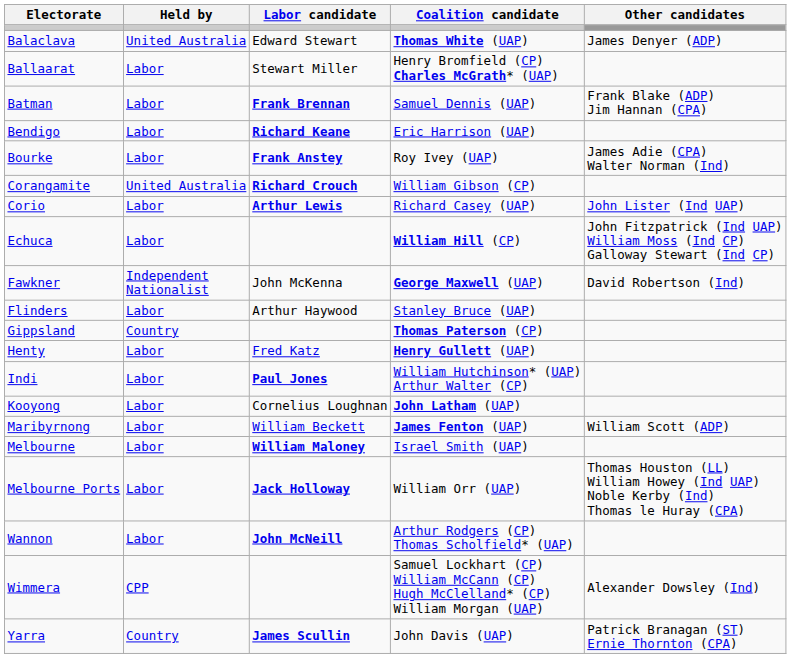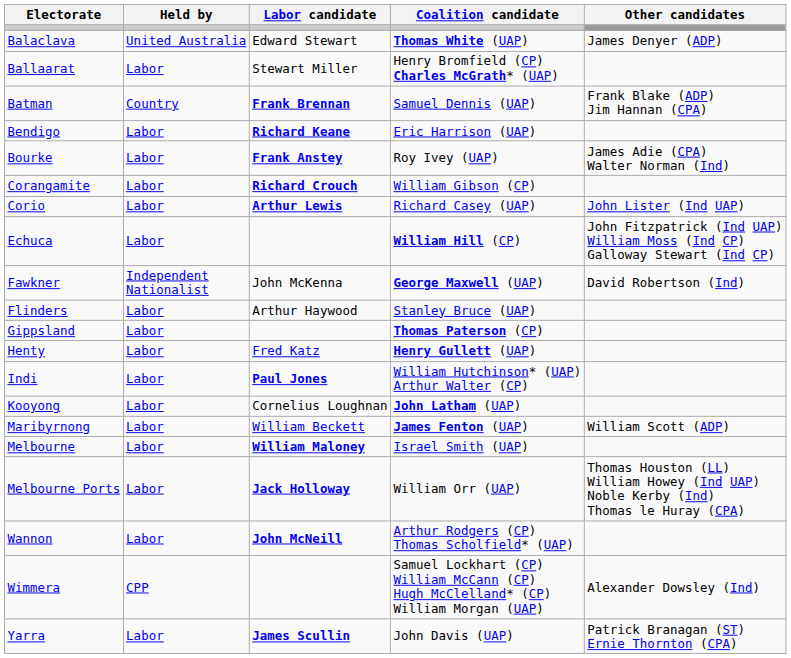 <table class="wikitable">
 <tr>
 <th>Electorate</th>
 <th>Held by</th>
 <th><a href='#'>Labor</a> candidate</th>
 <th><a href='#'>Coalition</a> candidate</th>
 <th>Other candidates</th>
 </tr>
 <tr bgcolor="#cccccc">
 <td></td>
 <td></td>
 <td></td>
 <td></td>
 <td bgcolor="#999999"></td>
 </tr>
 <tr>
 <td><a href='#'>Balaclava</a></td>
 <td><a href='#'>United Australia</a></td>
 <td>Edward Stewart</td>
 <td><strong><a href='#'>Thomas White</a></strong> (<a href='#'>UAP</a>)</td>
 <td>James Denyer (<a href='#'>ADP</a>)</td>
 </tr>
 <tr>
 <td><a href='#'>Ballaarat</a></td>
 <td><a href='#'>Labor</a></td>
 <td>Stewart Miller</td>
 <td>Henry Bromfield (<a href='#'>CP</a>)<br><strong><a href='#'>Charles McGrath</a></strong>* (<a href='#'>UAP</a>)</td>
 <td></td>
 </tr>
 <tr>
 <td><a href='#'>Batman</a></td>
-<td><a href='#'>Labor</a></td>
+<td><a href='#'>Country</a></td>
 <td><strong><a href='#'>Frank Brennan</a></strong></td>
 <td><a href='#'>Samuel Dennis</a> (<a href='#'>UAP</a>)</td>
 <td>Frank Blake (<a href='#'>ADP</a>)<br>Jim Hannan (<a href='#'>CPA</a>)</td>
 </tr>
 <tr>
 <td><a href='#'>Bendigo</a></td>
 <td><a href='#'>Labor</a></td>
 <td><strong><a href='#'>Richard Keane</a></strong></td>
 <td><a href='#'>Eric Harrison</a> (<a href='#'>UAP</a>)</td>
 <td></td>
 </tr>
 <tr>
 <td><a href='#'>Bourke</a></td>
 <td><a href='#'>Labor</a></td>
 <td><strong><a href='#'>Frank Anstey</a></strong></td>
 <td>Roy Ivey (<a href='#'>UAP</a>)</td>
 <td>James Adie (<a href='#'>CPA</a>)<br>Walter Norman (<a href='#'>Ind</a>)</td>
 </tr>
 <tr>
 <td><a href='#'>Corangamite</a></td>
-<td><a href='#'>United Australia</a></td>
+<td><a href='#'>Labor</a></td>
 <td><strong><a href='#'>Richard Crouch</a></strong></td>
 <td><a href='#'>William Gibson</a> (<a href='#'>CP</a>)</td>
 <td></td>
 </tr>
 <tr>
 <td><a href='#'>Corio</a></td>
 <td><a href='#'>Labor</a></td>
 <td><strong><a href='#'>Arthur Lewis</a></strong></td>
 <td><a href='#'>Richard Casey</a> (<a href='#'>UAP</a>)</td>
 <td><a href='#'>John Lister</a> (<a href='#'>Ind</a> <a href='#'>UAP</a>)</td>
 </tr>
 <tr>
 <td><a href='#'>Echuca</a></td>
 <td><a href='#'>Labor</a></td>
 <td></td>
 <td><strong><a href='#'>William Hill</a></strong> (<a href='#'>CP</a>)</td>
 <td>John Fitzpatrick (<a href='#'>Ind</a> <a href='#'>UAP</a>)<br><a href='#'>William Moss</a> (<a href='#'>Ind</a> <a href='#'>CP</a>)<br>Galloway Stewart (<a href='#'>Ind</a> <a href='#'>CP</a>)</td>
 </tr>
 <tr>
 <td><a href='#'>Fawkner</a></td>
 <td><a href='#'>Independent</a><br><a href='#'>Nationalist</a></td>
 <td>John McKenna</td>
 <td><strong><a href='#'>George Maxwell</a></strong> (<a href='#'>UAP</a>)</td>
 <td>David Robertson (<a href='#'>Ind</a>)</td>
 </tr>
 <tr>
 <td><a href='#'>Flinders</a></td>
 <td><a href='#'>Labor</a></td>
 <td>Arthur Haywood</td>
 <td><a href='#'>Stanley Bruce</a> (<a href='#'>UAP</a>)</td>
 <td></td>
 </tr>
 <tr>
 <td><a href='#'>Gippsland</a></td>
-<td><a href='#'>Country</a></td>
+<td><a href='#'>Labor</a></td>
 <td></td>
 <td><strong><a href='#'>Thomas Paterson</a></strong> (<a href='#'>CP</a>)</td>
 <td></td>
 </tr>
 <tr>
 <td><a href='#'>Henty</a></td>
 <td><a href='#'>Labor</a></td>
 <td><a href='#'>Fred Katz</a></td>
 <td><strong><a href='#'>Henry Gullett</a></strong> (<a href='#'>UAP</a>)</td>
 <td></td>
 </tr>
 <tr>
 <td><a href='#'>Indi</a></td>
 <td><a href='#'>Labor</a></td>
 <td><strong><a href='#'>Paul Jones</a></strong></td>
 <td><a href='#'>William Hutchinson</a>* (<a href='#'>UAP</a>)<br><a href='#'>Arthur Walter</a> (<a href='#'>CP</a>)</td>
 <td></td>
 </tr>
 <tr>
 <td><a href='#'>Kooyong</a></td>
 <td><a href='#'>Labor</a></td>
 <td>Cornelius Loughnan</td>
 <td><strong><a href='#'>John Latham</a></strong> (<a href='#'>UAP</a>)</td>
 <td></td>
 </tr>
 <tr>
 <td><a href='#'>Maribyrnong</a></td>
 <td><a href='#'>Labor</a></td>
 <td><a href='#'>William Beckett</a></td>
 <td><strong><a href='#'>James Fenton</a></strong> (<a href='#'>UAP</a>)</td>
 <td>William Scott (<a href='#'>ADP</a>)</td>
 </tr>
 <tr>
 <td><a href='#'>Melbourne</a></td>
 <td><a href='#'>Labor</a></td>
 <td><strong><a href='#'>William Maloney</a></strong></td>
 <td><a href='#'>Israel Smith</a> (<a href='#'>UAP</a>)</td>
 <td></td>
 </tr>
 <tr>
 <td><a href='#'>Melbourne Ports</a></td>
 <td><a href='#'>Labor</a></td>
 <td><strong><a href='#'>Jack Holloway</a></strong></td>
 <td>William Orr (<a href='#'>UAP</a>)</td>
 <td>Thomas Houston (<a href='#'>LL</a>)<br>William Howey (<a href='#'>Ind</a> <a href='#'>UAP</a>)<br>Noble Kerby (<a href='#'>Ind</a>)<br>Thomas le Huray (<a href='#'>CPA</a>)</td>
 </tr>
 <tr>
 <td><a href='#'>Wannon</a></td>
 <td><a href='#'>Labor</a></td>
 <td><strong><a href='#'>John McNeill</a></strong></td>
 <td><a href='#'>Arthur Rodgers</a> (<a href='#'>CP</a>)<br><a href='#'>Thomas Scholfield</a>* (<a href='#'>UAP</a>)</td>
 <td></td>
 </tr>
 <tr>
 <td><a href='#'>Wimmera</a></td>
 <td><a href='#'>CPP</a></td>
 <td></td>
 <td>Samuel Lockhart (<a href='#'>CP</a>)<br><a href='#'>William McCann</a> (<a href='#'>CP</a>)<br><a href='#'>Hugh McClelland</a>* (<a href='#'>CP</a>)<br>William Morgan (<a href='#'>UAP</a>)</td>
 <td>Alexander Dowsley (<a href='#'>Ind</a>)</td>
 </tr>
 <tr>
 <td><a href='#'>Yarra</a></td>
-<td><a href='#'>Country</a></td>
+<td><a href='#'>Labor</a></td>
 <td><strong><a href='#'>James Scullin</a></strong></td>
 <td>John Davis (<a href='#'>UAP</a>)</td>
 <td>Patrick Branagan (<a href='#'>ST</a>)<br><a href='#'>Ernie Thornton</a> (<a href='#'>CPA</a>)</td>
 </tr>
 </table>
